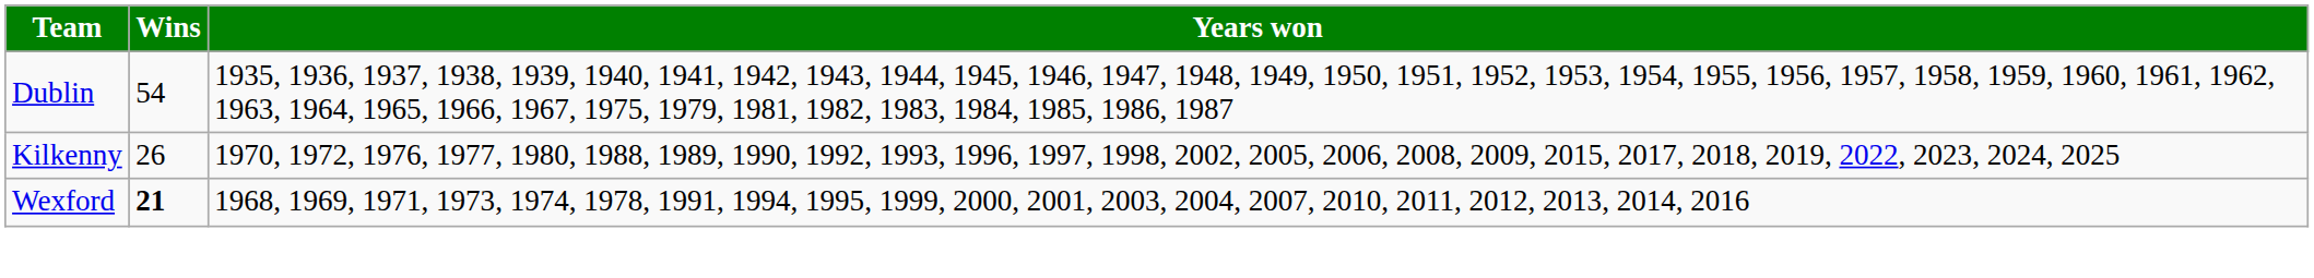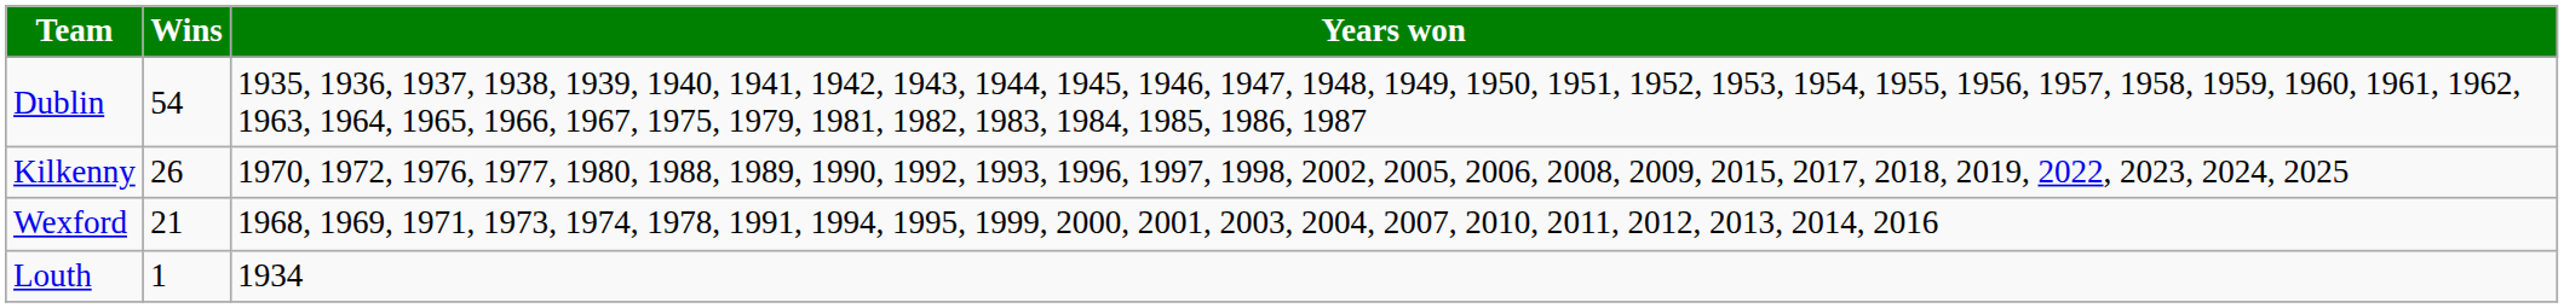 <table class="wikitable">
 <tr>
 <th style="background:green;color:white">Team</th>
 <th style="background:green;color:white">Wins</th>
 <th style="background:green;color:white">Years won</th>
 </tr>
 <tr>
 <td><a href='#'>Dublin</a></td>
 <td>54</td>
 <td>1935, 1936, 1937, 1938, 1939, 1940, 1941, 1942, 1943, 1944, 1945, 1946, 1947, 1948, 1949, 1950, 1951, 1952, 1953, 1954, 1955, 1956, 1957, 1958, 1959, 1960, 1961, 1962, 1963, 1964, 1965, 1966, 1967, 1975, 1979, 1981, 1982, 1983, 1984, 1985, 1986, 1987</td>
 </tr>
 <tr>
 <td> <a href='#'>Kilkenny</a></td>
 <td>26</td>
 <td>1970, 1972, 1976, 1977, 1980, 1988, 1989, 1990, 1992, 1993, 1996, 1997, 1998, 2002, 2005, 2006, 2008, 2009, 2015, 2017, 2018, 2019, <a href='#'>2022</a>, 2023, 2024, 2025</td>
 </tr>
 <tr>
 <td> <a href='#'>Wexford</a></td>
-<td><strong>21</strong></td>
+<td>21</td>
 <td>1968, 1969, 1971, 1973, 1974, 1978, 1991, 1994, 1995, 1999, 2000, 2001, 2003, 2004, 2007, 2010, 2011, 2012, 2013, 2014, 2016</td>
 </tr>
+<tr>
+<td> <a href='#'>Louth</a></td>
+<td>1</td>
+<td>1934</td>
+</tr>
 </table>
